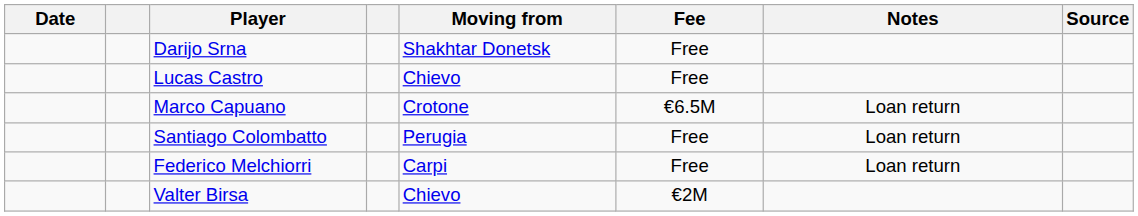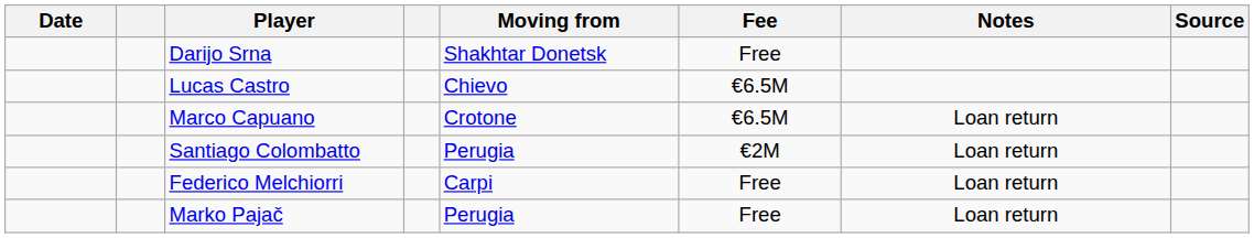 <table class="wikitable sortable">
 <tr>
 <th style="width:80px;">Date</th>
 <th style="width:30px;"></th>
 <th style="width:180px;">Player</th>
 <th style="width:20px;"></th>
 <th style="width:180px;">Moving from</th>
 <th style="width:120px;" class="unsortable">Fee</th>
 <th style="width:250px;" class="unsortable">Notes</th>
 <th style="width:20px;">Source</th>
 </tr>
 <tr>
 <td></td>
 <td align=center></td>
 <td> <a href='#'>Darijo Srna</a></td>
 <td align=center></td>
 <td> <a href='#'>Shakhtar Donetsk</a></td>
 <td align=center>Free</td>
 <td align=center></td>
 <td></td>
 </tr>
 <tr>
 <td></td>
 <td align=center></td>
 <td> <a href='#'>Lucas Castro</a></td>
 <td align=center></td>
 <td> <a href='#'>Chievo</a></td>
-<td align=center>Free</td>
+<td align=center>€6.5M</td>
 <td align=center></td>
 <td></td>
 </tr>
 <tr>
 <td></td>
 <td align=center></td>
 <td> <a href='#'>Marco Capuano</a></td>
 <td align=center></td>
 <td> <a href='#'>Crotone</a></td>
 <td align=center>€6.5M</td>
 <td align=center>Loan return</td>
 <td></td>
 </tr>
 <tr>
 <td></td>
 <td align=center></td>
 <td> <a href='#'>Santiago Colombatto</a></td>
 <td align=center></td>
 <td> <a href='#'>Perugia</a></td>
-<td align=center>Free</td>
+<td align=center>€2M</td>
 <td align=center>Loan return</td>
 <td></td>
 </tr>
 <tr>
 <td></td>
 <td align=center></td>
 <td> <a href='#'>Federico Melchiorri</a></td>
 <td align=center></td>
 <td> <a href='#'>Carpi</a></td>
 <td align=center>Free</td>
 <td align=center>Loan return</td>
 <td></td>
 </tr>
 <tr>
 <td></td>
 <td align=center></td>
-<td> <a href='#'>Valter Birsa</a></td>
+<td> <a href='#'>Marko Pajač</a></td>
 <td align=center></td>
-<td> <a href='#'>Chievo</a></td>
-<td align=center>€2M</td>
-<td align=center></td>
+<td> <a href='#'>Perugia</a></td>
+<td align=center>Free</td>
+<td align=center>Loan return</td>
 <td></td>
 </tr>
 </table>
